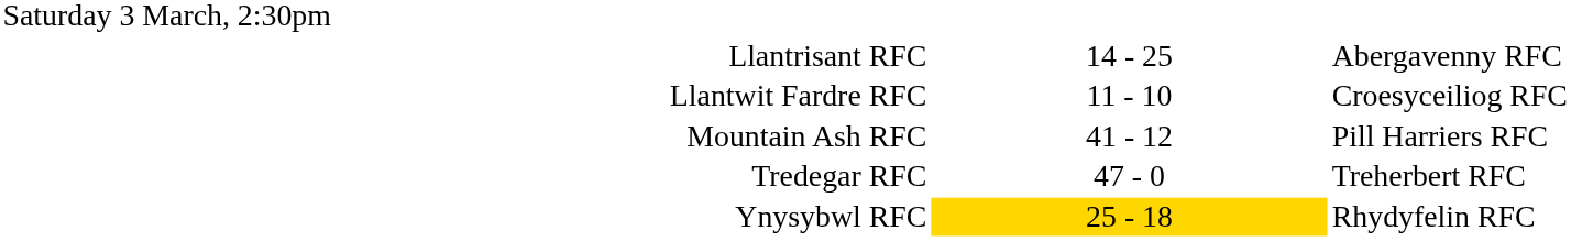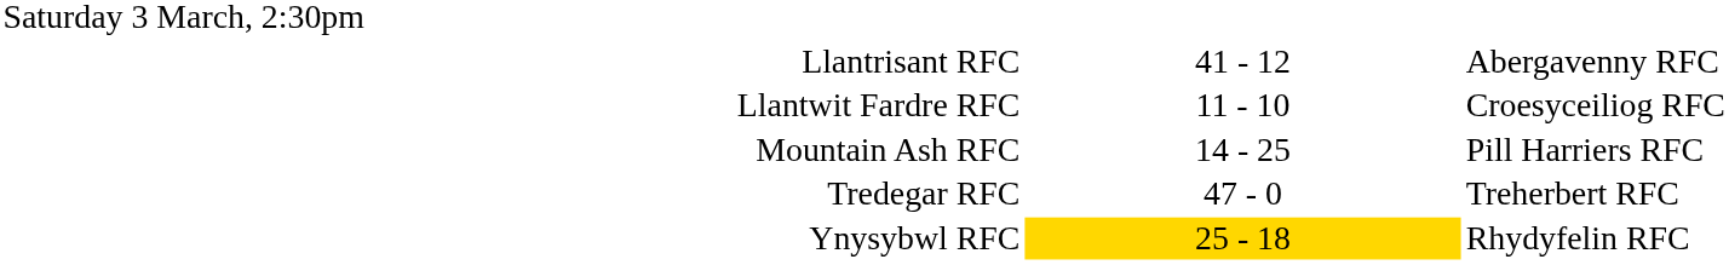 <table style="width:70%;" cellspacing="1">
 <tr>
 <th width=35%></th>
 <th width=15%></th>
 <th></th>
 </tr>
 <tr>
 <td>Saturday 3 March, 2:30pm</td>
 </tr>
 <tr>
 <td align=right>Llantrisant RFC</td>
-<td align=center>14 - 25</td>
+<td align=center>41 - 12</td>
 <td>Abergavenny RFC</td>
 </tr>
 <tr>
 <td align=right>Llantwit Fardre RFC</td>
 <td align=center>11 - 10</td>
 <td>Croesyceiliog RFC</td>
 </tr>
 <tr>
 <td align=right>Mountain Ash RFC</td>
-<td align=center>41 - 12</td>
+<td align=center>14 - 25</td>
 <td>Pill Harriers RFC</td>
 </tr>
 <tr>
 <td align=right>Tredegar RFC</td>
 <td align=center>47 - 0</td>
 <td>Treherbert RFC</td>
 </tr>
 <tr>
 <td align=right>Ynysybwl RFC</td>
 <td align=center style="background: gold;">25 - 18</td>
 <td>Rhydyfelin RFC</td>
 </tr>
 </table>
